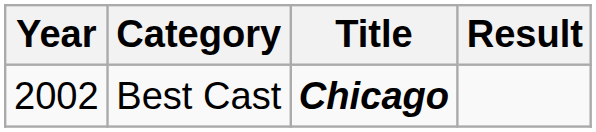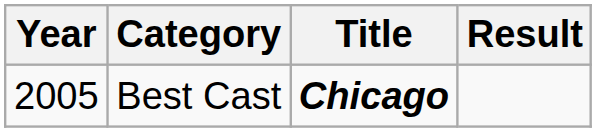 <table class="wikitable">
 <tr>
 <th>Year</th>
 <th>Category</th>
 <th>Title</th>
 <th>Result</th>
 </tr>
 <tr>
-<td>2002</td>
+<td>2005</td>
 <td>Best Cast</td>
 <td><strong><em>Chicago</em></strong></td>
 <td></td>
 </tr>
 </table>
